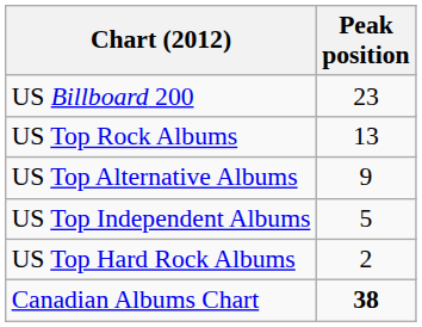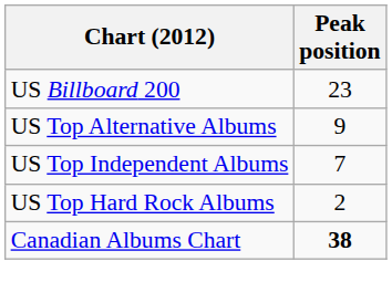 <table class="wikitable sortable">
 <tr>
 <th scope="col">Chart (2012)</th>
 <th scope="col">Peak<br>position</th>
 </tr>
 <tr>
 <td>US <a href='#'><em>Billboard</em> 200</a></td>
 <td style="text-align:center;">23</td>
 </tr>
 <tr>
-<td>US <a href='#'>Top Rock Albums</a></td>
-<td style="text-align:center;">13</td>
-</tr>
-<tr>
 <td>US <a href='#'>Top Alternative Albums</a></td>
 <td style="text-align:center;">9</td>
 </tr>
 <tr>
 <td>US <a href='#'>Top Independent Albums</a></td>
-<td style="text-align:center;">5</td>
+<td style="text-align:center;">7</td>
 </tr>
 <tr>
 <td>US <a href='#'>Top Hard Rock Albums</a></td>
 <td style="text-align:center;">2</td>
 </tr>
 <tr>
 <td><a href='#'>Canadian Albums Chart</a></td>
 <td style="text-align:center;"><strong>38</strong></td>
 </tr>
 </table>
